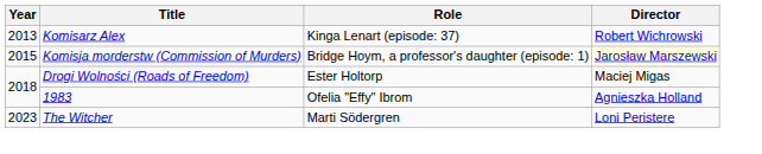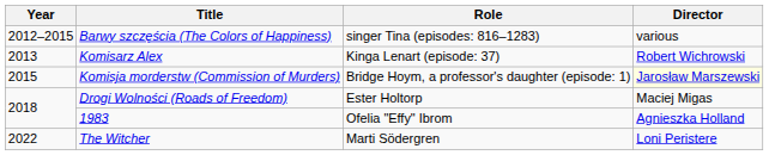 <table class="wikitable" border="1">
 <tr>
 <th>Year</th>
 <th>Title</th>
 <th>Role</th>
 <th>Director</th>
+</tr>
+<tr>
+<td>2012–2015</td>
+<td><em><a href='#'>Barwy szczęścia (The Colors of Happiness)</a></em></td>
+<td>singer Tina (episodes: 816–1283)</td>
+<td>various</td>
 </tr>
 <tr>
 <td>2013</td>
 <td><em><a href='#'>Komisarz Alex</a></em></td>
 <td>Kinga Lenart (episode: 37)</td>
 <td><a href='#'>Robert Wichrowski</a></td>
 </tr>
 <tr>
 <td>2015</td>
 <td><em><a href='#'>Komisja morderstw (Commission of Murders)</a></em></td>
 <td>Bridge Hoym, a professor's daughter (episode: 1)</td>
 <td style="background: lightyellow;"><a href='#'>Jarosław Marszewski</a></td>
 </tr>
 <tr>
 <td rowspan = 2>2018</td>
 <td><em><a href='#'>Drogi Wolności (Roads of Freedom)</a></em></td>
 <td>Ester Holtorp</td>
 <td>Maciej Migas</td>
 </tr>
 <tr>
 <td><em><a href='#'>1983</a></em></td>
 <td>Ofelia "Effy" Ibrom</td>
 <td><a href='#'>Agnieszka Holland</a></td>
 </tr>
 <tr>
-<td>2023</td>
+<td>2022</td>
 <td><em><a href='#'>The Witcher</a></em></td>
 <td>Marti Södergren</td>
 <td><a href='#'>Loni Peristere</a></td>
 </tr>
 </table>
